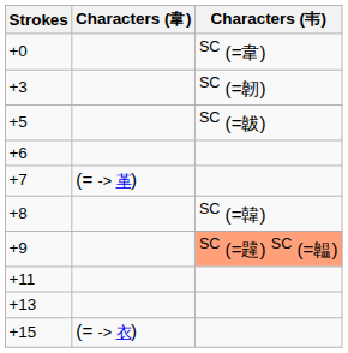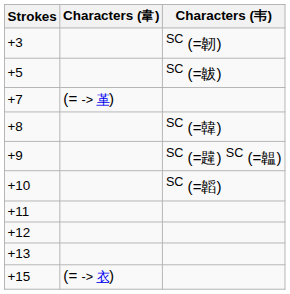 <table class="wikitable">
 <tr>
 <th>Strokes</th>
 <th>Characters (韋)</th>
 <th>Characters (韦)</th>
-</tr>
-<tr>
-<td>+0</td>
-<td style="font-size: large;" lang="zh-Hant"></td>
-<td style="font-size: large;" lang="zh-Hans"><sup>SC</sup> (=韋)</td>
 </tr>
 <tr>
 <td>+3</td>
 <td style="font-size: large;" lang="zh-Hant"></td>
 <td style="font-size: large;" lang="zh-Hans"><sup>SC</sup> (=韌)</td>
 </tr>
 <tr>
 <td>+5</td>
 <td style="font-size: large;" lang="zh-Hant"> </td>
 <td style="font-size: large;" lang="zh-Hans"><sup>SC</sup> (=韍)</td>
-</tr>
-<tr>
-<td>+6</td>
-<td style="font-size: large;" lang="zh-Hant">  </td>
-<td style="font-size: large;" lang="zh-Hans"></td>
 </tr>
 <tr>
 <td>+7</td>
 <td style="font-size: large;" lang="zh-Hant"> (= <small>-> <a href='#'>革</a></small>)</td>
 <td style="font-size: large;" lang="zh-Hans"></td>
 </tr>
 <tr>
 <td>+8</td>
 <td style="font-size: large;" lang="zh-Hant">  </td>
 <td style="font-size: large;" lang="zh-Hans"><sup>SC</sup> (=韓)</td>
 </tr>
 <tr>
 <td>+9</td>
 <td style="font-size: large;" lang="zh-Hant">    </td>
-<td style="background: lightsalmon; font-size: large;" lang="zh-Hans"><sup>SC</sup> (=韙) <sup>SC</sup> (=韞)</td>
+<td style="font-size: large;" lang="zh-Hans"><sup>SC</sup> (=韙) <sup>SC</sup> (=韞)</td>
+</tr>
+<tr>
+<td>+10</td>
+<td style="font-size: large;" lang="zh-Hant">   </td>
+<td style="font-size: large;" lang="zh-Hans"><sup>SC</sup> (=韜)</td>
 </tr>
 <tr>
 <td>+11</td>
+<td style="font-size: large;" lang="zh-Hant"> </td>
+<td style="font-size: large;" lang="zh-Hans"></td>
+</tr>
+<tr>
+<td>+12</td>
 <td style="font-size: large;" lang="zh-Hant"> </td>
 <td style="font-size: large;" lang="zh-Hans"></td>
 </tr>
 <tr>
 <td>+13</td>
 <td style="font-size: large;" lang="zh-Hant"></td>
 <td style="font-size: large;" lang="zh-Hans"></td>
 </tr>
 <tr>
 <td>+15</td>
 <td style="font-size: large;" lang="zh-Hant"> (= <small>-> <a href='#'>衣</a></small>) </td>
 <td style="font-size: large;" lang="zh-Hans"></td>
 </tr>
 </table>
